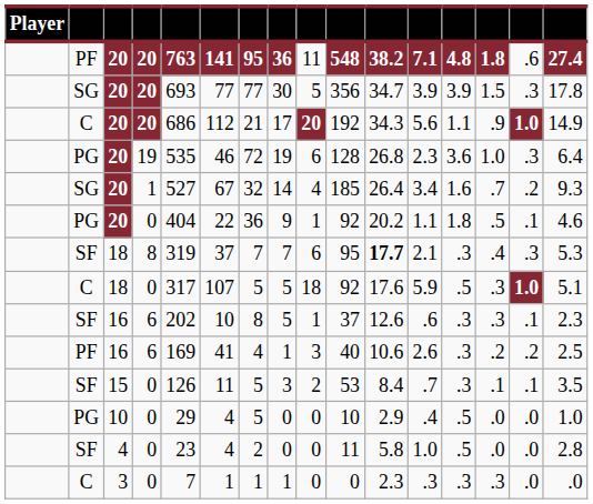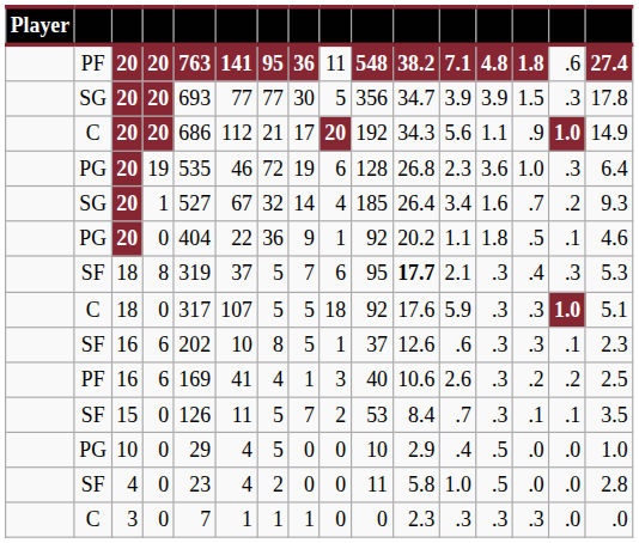 <table class="wikitable sortable" style="font-size: 95%; text-align:right;">
 <tr>
 <th style="background:#010101; color:#FFFFFF; border-top:#862633 3px solid; border-bottom:#862633 3px solid;">Player</th>
 <th style="background:#010101; color:#FFFFFF; border-top:#862633 3px solid; border-bottom:#862633 3px solid;"></th>
 <th style="background:#010101; color:#FFFFFF; border-top:#862633 3px solid; border-bottom:#862633 3px solid;"></th>
 <th style="background:#010101; color:#FFFFFF; border-top:#862633 3px solid; border-bottom:#862633 3px solid;"></th>
 <th style="background:#010101; color:#FFFFFF; border-top:#862633 3px solid; border-bottom:#862633 3px solid;"></th>
 <th style="background:#010101; color:#FFFFFF; border-top:#862633 3px solid; border-bottom:#862633 3px solid;"></th>
 <th style="background:#010101; color:#FFFFFF; border-top:#862633 3px solid; border-bottom:#862633 3px solid;"></th>
 <th style="background:#010101; color:#FFFFFF; border-top:#862633 3px solid; border-bottom:#862633 3px solid;"></th>
 <th style="background:#010101; color:#FFFFFF; border-top:#862633 3px solid; border-bottom:#862633 3px solid;"></th>
 <th style="background:#010101; color:#FFFFFF; border-top:#862633 3px solid; border-bottom:#862633 3px solid;"></th>
 <th style="background:#010101; color:#FFFFFF; border-top:#862633 3px solid; border-bottom:#862633 3px solid;"></th>
 <th style="background:#010101; color:#FFFFFF; border-top:#862633 3px solid; border-bottom:#862633 3px solid;"></th>
 <th style="background:#010101; color:#FFFFFF; border-top:#862633 3px solid; border-bottom:#862633 3px solid;"></th>
 <th style="background:#010101; color:#FFFFFF; border-top:#862633 3px solid; border-bottom:#862633 3px solid;"></th>
 <th style="background:#010101; color:#FFFFFF; border-top:#862633 3px solid; border-bottom:#862633 3px solid;"></th>
 <th style="background:#010101; color:#FFFFFF; border-top:#862633 3px solid; border-bottom:#862633 3px solid;"></th>
 </tr>
 <tr>
 <td style="text-align:left;"></td>
 <td style="text-align:center;">PF</td>
 <td style="background:#862633; color:#FFFFFF;"><strong>20</strong></td>
 <td style="background:#862633; color:#FFFFFF;"><strong>20</strong></td>
 <td style="background:#862633; color:#FFFFFF;"><strong>763</strong></td>
 <td style="background:#862633; color:#FFFFFF;"><strong>141</strong></td>
 <td style="background:#862633; color:#FFFFFF;"><strong>95</strong></td>
 <td style="background:#862633; color:#FFFFFF;"><strong>36</strong></td>
 <td>11</td>
 <td style="background:#862633; color:#FFFFFF;"><strong>548</strong></td>
 <td style="background:#862633; color:#FFFFFF;"><strong>38.2</strong></td>
 <td style="background:#862633; color:#FFFFFF;"><strong>7.1</strong></td>
 <td style="background:#862633; color:#FFFFFF;"><strong>4.8</strong></td>
 <td style="background:#862633; color:#FFFFFF;"><strong>1.8</strong></td>
 <td>.6</td>
 <td style="background:#862633; color:#FFFFFF;"><strong>27.4</strong></td>
 </tr>
 <tr>
 <td style="text-align:left;"></td>
 <td style="text-align:center;">SG</td>
 <td style="background:#862633; color:#FFFFFF;"><strong>20</strong></td>
 <td style="background:#862633; color:#FFFFFF;"><strong>20</strong></td>
 <td>693</td>
 <td>77</td>
 <td>77</td>
 <td>30</td>
 <td>5</td>
 <td>356</td>
 <td>34.7</td>
 <td>3.9</td>
 <td>3.9</td>
 <td>1.5</td>
 <td>.3</td>
 <td>17.8</td>
 </tr>
 <tr>
 <td style="text-align:left;"></td>
 <td style="text-align:center;">C</td>
 <td style="background:#862633; color:#FFFFFF;"><strong>20</strong></td>
 <td style="background:#862633; color:#FFFFFF;"><strong>20</strong></td>
 <td>686</td>
 <td>112</td>
 <td>21</td>
 <td>17</td>
 <td style="background:#862633; color:#FFFFFF;"><strong>20</strong></td>
 <td>192</td>
 <td>34.3</td>
 <td>5.6</td>
 <td>1.1</td>
 <td>.9</td>
 <td style="background:#862633; color:#FFFFFF;"><strong>1.0</strong></td>
 <td>14.9</td>
 </tr>
 <tr>
 <td style="text-align:left;"></td>
 <td style="text-align:center;">PG</td>
 <td style="background:#862633; color:#FFFFFF;"><strong>20</strong></td>
 <td>19</td>
 <td>535</td>
 <td>46</td>
 <td>72</td>
 <td>19</td>
 <td>6</td>
 <td>128</td>
 <td>26.8</td>
 <td>2.3</td>
 <td>3.6</td>
 <td>1.0</td>
 <td>.3</td>
 <td>6.4</td>
 </tr>
 <tr>
 <td style="text-align:left;"></td>
 <td style="text-align:center;">SG</td>
 <td style="background:#862633; color:#FFFFFF;"><strong>20</strong></td>
 <td>1</td>
 <td>527</td>
 <td>67</td>
 <td>32</td>
 <td>14</td>
 <td>4</td>
 <td>185</td>
 <td>26.4</td>
 <td>3.4</td>
 <td>1.6</td>
 <td>.7</td>
 <td>.2</td>
 <td>9.3</td>
 </tr>
 <tr>
 <td style="text-align:left;"></td>
 <td style="text-align:center;">PG</td>
 <td style="background:#862633; color:#FFFFFF;"><strong>20</strong></td>
 <td>0</td>
 <td>404</td>
 <td>22</td>
 <td>36</td>
 <td>9</td>
 <td>1</td>
 <td>92</td>
 <td>20.2</td>
 <td>1.1</td>
 <td>1.8</td>
 <td>.5</td>
 <td>.1</td>
 <td>4.6</td>
 </tr>
 <tr>
 <td style="text-align:left;"></td>
 <td style="text-align:center;">SF</td>
 <td>18</td>
 <td>8</td>
 <td>319</td>
 <td>37</td>
-<td>7</td>
+<td>5</td>
 <td>7</td>
 <td>6</td>
 <td>95</td>
 <td><strong>17.7</strong></td>
 <td>2.1</td>
 <td>.3</td>
 <td>.4</td>
 <td>.3</td>
 <td>5.3</td>
 </tr>
 <tr>
 <td style="text-align:left;"></td>
 <td style="text-align:center;">C</td>
 <td>18</td>
 <td>0</td>
 <td>317</td>
 <td>107</td>
 <td>5</td>
 <td>5</td>
 <td>18</td>
 <td>92</td>
 <td>17.6</td>
 <td>5.9</td>
-<td>.5</td>
+<td>.3</td>
 <td>.3</td>
 <td style="background:#862633; color:#FFFFFF;"><strong>1.0</strong></td>
 <td>5.1</td>
 </tr>
 <tr>
 <td style="text-align:left;"></td>
 <td style="text-align:center;">SF</td>
 <td>16</td>
 <td>6</td>
 <td>202</td>
 <td>10</td>
 <td>8</td>
 <td>5</td>
 <td>1</td>
 <td>37</td>
 <td>12.6</td>
 <td>.6</td>
 <td>.3</td>
 <td>.3</td>
 <td>.1</td>
 <td>2.3</td>
 </tr>
 <tr>
 <td style="text-align:left;"></td>
 <td style="text-align:center;">PF</td>
 <td>16</td>
 <td>6</td>
 <td>169</td>
 <td>41</td>
 <td>4</td>
 <td>1</td>
 <td>3</td>
 <td>40</td>
 <td>10.6</td>
 <td>2.6</td>
 <td>.3</td>
 <td>.2</td>
 <td>.2</td>
 <td>2.5</td>
 </tr>
 <tr>
 <td style="text-align:left;"></td>
 <td style="text-align:center;">SF</td>
 <td>15</td>
 <td>0</td>
 <td>126</td>
 <td>11</td>
 <td>5</td>
-<td>3</td>
+<td>7</td>
 <td>2</td>
 <td>53</td>
 <td>8.4</td>
 <td>.7</td>
 <td>.3</td>
 <td>.1</td>
 <td>.1</td>
 <td>3.5</td>
 </tr>
 <tr>
 <td style="text-align:left;"></td>
 <td style="text-align:center;">PG</td>
 <td>10</td>
 <td>0</td>
 <td>29</td>
 <td>4</td>
 <td>5</td>
 <td>0</td>
 <td>0</td>
 <td>10</td>
 <td>2.9</td>
 <td>.4</td>
 <td>.5</td>
 <td>.0</td>
 <td>.0</td>
 <td>1.0</td>
 </tr>
 <tr>
 <td style="text-align:left;"></td>
 <td style="text-align:center;">SF</td>
 <td>4</td>
 <td>0</td>
 <td>23</td>
 <td>4</td>
 <td>2</td>
 <td>0</td>
 <td>0</td>
 <td>11</td>
 <td>5.8</td>
 <td>1.0</td>
 <td>.5</td>
 <td>.0</td>
 <td>.0</td>
 <td>2.8</td>
 </tr>
 <tr>
 <td style="text-align:left;"></td>
 <td style="text-align:center;">C</td>
 <td>3</td>
 <td>0</td>
 <td>7</td>
 <td>1</td>
 <td>1</td>
 <td>1</td>
 <td>0</td>
 <td>0</td>
 <td>2.3</td>
 <td>.3</td>
 <td>.3</td>
 <td>.3</td>
 <td>.0</td>
 <td>.0</td>
 </tr>
 </table>
